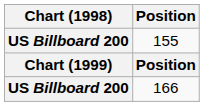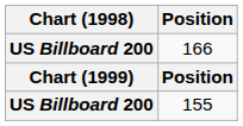 <table class="wikitable plainrowheaders" style="text-align:center">
 <tr>
 <th scope="col">Chart (1998)</th>
 <th scope="col">Position</th>
 </tr>
 <tr>
 <th scope="row">US <em>Billboard</em> 200</th>
-<td>155</td>
+<td>166</td>
 </tr>
 <tr>
 <th scope="col">Chart (1999)</th>
 <th scope="col">Position</th>
 </tr>
 <tr>
 <th scope="row">US <em>Billboard</em> 200</th>
-<td>166</td>
+<td>155</td>
 </tr>
 </table>
